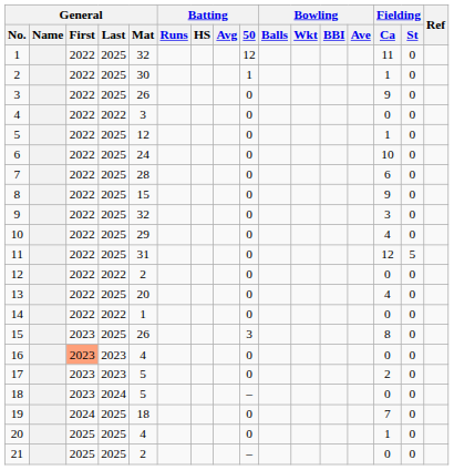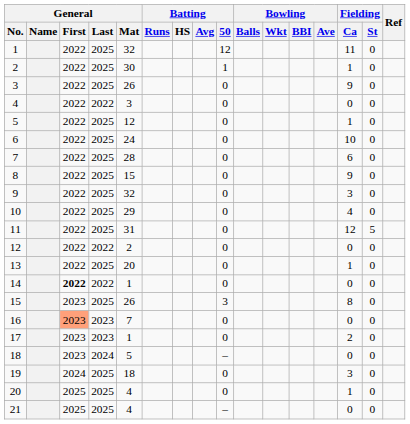 <table class="wikitable plainrowheaders sortable">
 <tr align="center">
 <th scope="col" colspan=5 class="unsortable">General</th>
 <th scope="col" colspan=4 class="unsortable"><a href='#'>Batting</a></th>
 <th scope="col" colspan=4 class="unsortable"><a href='#'>Bowling</a></th>
 <th scope="col" colspan=2 class="unsortable"><a href='#'>Fielding</a></th>
 <th scope="col" rowspan=2 class="unsortable">Ref</th>
 </tr>
 <tr align="center">
 <th scope="col">No.</th>
 <th scope="col">Name</th>
 <th scope="col">First</th>
 <th scope="col">Last</th>
 <th scope="col">Mat</th>
 <th scope="col"><a href='#'>Runs</a></th>
 <th scope="col">HS</th>
 <th scope="col"><a href='#'>Avg</a></th>
 <th scope="col"><a href='#'>50</a></th>
 <th scope="col"><a href='#'>Balls</a></th>
 <th scope="col"><a href='#'>Wkt</a></th>
 <th scope="col"><a href='#'>BBI</a></th>
 <th scope="col"><a href='#'>Ave</a></th>
 <th scope="col"><a href='#'>Ca</a></th>
 <th scope="col"><a href='#'>St</a></th>
 </tr>
 <tr align="center">
 <td>1</td>
 <th scope="row"></th>
 <td>2022</td>
 <td>2025</td>
 <td>32</td>
 <td></td>
 <td></td>
 <td></td>
 <td>12</td>
 <td></td>
 <td></td>
 <td></td>
 <td></td>
 <td>11</td>
 <td>0</td>
 <td></td>
 </tr>
 <tr align="center">
 <td>2</td>
 <th scope="row"></th>
 <td>2022</td>
 <td>2025</td>
 <td>30</td>
 <td></td>
 <td></td>
 <td></td>
 <td>1</td>
 <td></td>
 <td></td>
 <td></td>
 <td></td>
 <td>1</td>
 <td>0</td>
 <td></td>
 </tr>
 <tr align="center">
 <td>3</td>
 <th scope="row"></th>
 <td>2022</td>
 <td>2025</td>
 <td>26</td>
 <td></td>
 <td></td>
 <td></td>
 <td>0</td>
 <td></td>
 <td></td>
 <td></td>
 <td></td>
 <td>9</td>
 <td>0</td>
 <td></td>
 </tr>
 <tr align="center">
 <td>4</td>
 <th scope="row"></th>
 <td>2022</td>
 <td>2022</td>
 <td>3</td>
 <td></td>
 <td></td>
 <td></td>
 <td>0</td>
 <td></td>
 <td></td>
 <td></td>
 <td></td>
 <td>0</td>
 <td>0</td>
 <td></td>
 </tr>
 <tr align="center">
 <td>5</td>
 <th scope="row"></th>
 <td>2022</td>
 <td>2025</td>
 <td>12</td>
 <td></td>
 <td></td>
 <td></td>
 <td>0</td>
 <td></td>
 <td></td>
 <td></td>
 <td></td>
 <td>1</td>
 <td>0</td>
 <td></td>
 </tr>
 <tr align="center">
 <td>6</td>
 <th scope="row"></th>
 <td>2022</td>
 <td>2025</td>
 <td>24</td>
 <td></td>
 <td></td>
 <td></td>
 <td>0</td>
 <td></td>
 <td></td>
 <td></td>
 <td></td>
 <td>10</td>
 <td>0</td>
 <td></td>
 </tr>
 <tr align="center">
 <td>7</td>
 <th scope="row"></th>
 <td>2022</td>
 <td>2025</td>
 <td>28</td>
 <td></td>
 <td></td>
 <td></td>
 <td>0</td>
 <td></td>
 <td></td>
 <td></td>
 <td></td>
 <td>6</td>
 <td>0</td>
 <td></td>
 </tr>
 <tr align="center">
 <td>8</td>
 <th scope="row"></th>
 <td>2022</td>
 <td>2025</td>
 <td>15</td>
 <td></td>
 <td></td>
 <td></td>
 <td>0</td>
 <td></td>
 <td></td>
 <td></td>
 <td></td>
 <td>9</td>
 <td>0</td>
 <td></td>
 </tr>
 <tr align="center">
 <td>9</td>
 <th scope="row"></th>
 <td>2022</td>
 <td>2025</td>
 <td>32</td>
 <td></td>
 <td></td>
 <td></td>
 <td>0</td>
 <td></td>
 <td></td>
 <td></td>
 <td></td>
 <td>3</td>
 <td>0</td>
 <td></td>
 </tr>
 <tr align="center">
 <td>10</td>
 <th scope="row"></th>
 <td>2022</td>
 <td>2025</td>
 <td>29</td>
 <td></td>
 <td></td>
 <td></td>
 <td>0</td>
 <td></td>
 <td></td>
 <td></td>
 <td></td>
 <td>4</td>
 <td>0</td>
 <td></td>
 </tr>
 <tr align="center">
 <td>11</td>
 <th scope="row"></th>
 <td>2022</td>
 <td>2025</td>
 <td>31</td>
 <td></td>
 <td></td>
 <td></td>
 <td>0</td>
 <td></td>
 <td></td>
 <td></td>
 <td></td>
 <td>12</td>
 <td>5</td>
 <td></td>
 </tr>
 <tr align="center">
 <td>12</td>
 <th scope="row"></th>
 <td>2022</td>
 <td>2022</td>
 <td>2</td>
 <td></td>
 <td></td>
 <td></td>
 <td>0</td>
 <td></td>
 <td></td>
 <td></td>
 <td></td>
 <td>0</td>
 <td>0</td>
 <td></td>
 </tr>
 <tr align="center">
 <td>13</td>
 <th scope="row"></th>
 <td>2022</td>
 <td>2025</td>
 <td>20</td>
 <td></td>
 <td></td>
 <td></td>
 <td>0</td>
 <td></td>
 <td></td>
 <td></td>
 <td></td>
-<td>4</td>
+<td>1</td>
 <td>0</td>
 <td></td>
 </tr>
 <tr align="center">
 <td>14</td>
 <th scope="row"></th>
-<td>2022</td>
+<td><strong>2022</strong></td>
 <td>2022</td>
 <td>1</td>
 <td></td>
 <td></td>
 <td></td>
 <td>0</td>
 <td></td>
 <td></td>
 <td></td>
 <td></td>
 <td>0</td>
 <td>0</td>
 <td></td>
 </tr>
 <tr align="center">
 <td>15</td>
 <th scope="row"></th>
 <td>2023</td>
 <td>2025</td>
 <td>26</td>
 <td></td>
 <td></td>
 <td></td>
 <td>3</td>
 <td></td>
 <td></td>
 <td></td>
 <td></td>
 <td>8</td>
 <td>0</td>
 <td></td>
 </tr>
 <tr align="center">
 <td>16</td>
 <th scope="row"></th>
 <td style="background: lightsalmon;">2023</td>
 <td>2023</td>
-<td>4</td>
+<td>7</td>
 <td></td>
 <td></td>
 <td></td>
 <td>0</td>
 <td></td>
 <td></td>
 <td></td>
 <td></td>
 <td>0</td>
 <td>0</td>
 <td></td>
 </tr>
 <tr align="center">
 <td>17</td>
 <th scope="row"></th>
 <td>2023</td>
 <td>2023</td>
-<td>5</td>
+<td>1</td>
 <td></td>
 <td></td>
 <td></td>
 <td>0</td>
 <td></td>
 <td></td>
 <td></td>
 <td></td>
 <td>2</td>
 <td>0</td>
 <td></td>
 </tr>
 <tr align="center">
 <td>18</td>
 <th scope="row"></th>
 <td>2023</td>
 <td>2024</td>
 <td>5</td>
 <td></td>
 <td></td>
 <td></td>
 <td>–</td>
 <td></td>
 <td></td>
 <td></td>
 <td></td>
 <td>0</td>
 <td>0</td>
 <td></td>
 </tr>
 <tr align="center">
 <td>19</td>
 <th scope="row"></th>
 <td>2024</td>
 <td>2025</td>
 <td>18</td>
 <td></td>
 <td></td>
 <td></td>
 <td>0</td>
 <td></td>
 <td></td>
 <td></td>
 <td></td>
-<td>7</td>
+<td>3</td>
 <td>0</td>
 <td></td>
 </tr>
 <tr align="center">
 <td>20</td>
 <th scope="row"></th>
 <td>2025</td>
 <td>2025</td>
 <td>4</td>
 <td></td>
 <td></td>
 <td></td>
 <td>0</td>
 <td></td>
 <td></td>
 <td></td>
 <td></td>
 <td>1</td>
 <td>0</td>
 <td></td>
 </tr>
 <tr align="center">
 <td>21</td>
 <th scope="row"></th>
 <td>2025</td>
 <td>2025</td>
-<td>2</td>
+<td>4</td>
 <td></td>
 <td></td>
 <td></td>
 <td>–</td>
 <td></td>
 <td></td>
 <td></td>
 <td></td>
 <td>0</td>
 <td>0</td>
 <td></td>
 </tr>
 </table>
